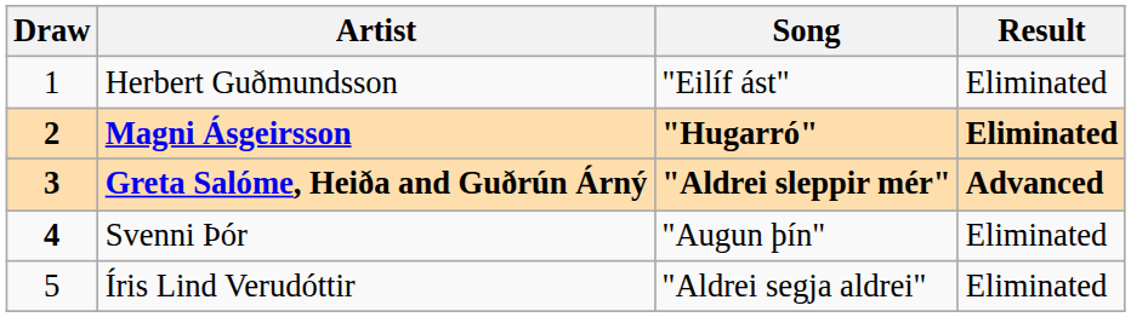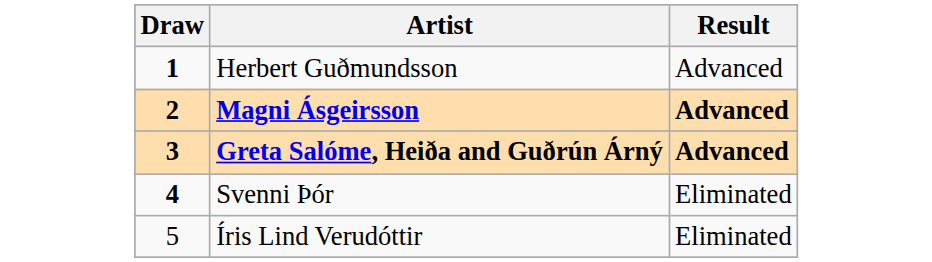 <table class="sortable wikitable" style="margin: 1em auto 1em auto; text-align:center">
 <tr>
 <th>Draw</th>
 <th>Artist</th>
-<th>Song</th>
 <th>Result</th>
 </tr>
 <tr>
-<td>1</td>
+<td><strong>1</strong></td>
 <td align="left">Herbert Guðmundsson</td>
-<td align="left">"Eilíf ást"</td>
-<td align="left">Eliminated</td>
+<td align="left">Advanced</td>
 </tr>
 <tr style="font-weight:bold; background:navajowhite;">
 <td>2</td>
 <td align="left"><a href='#'>Magni Ásgeirsson</a></td>
-<td align="left">"Hugarró"</td>
-<td align="left">Eliminated</td>
+<td align="left">Advanced</td>
 </tr>
 <tr style="font-weight:bold; background:navajowhite;">
 <td>3</td>
 <td align="left"><a href='#'>Greta Salóme</a>, Heiða and Guðrún Árný</td>
-<td align="left">"Aldrei sleppir mér"</td>
 <td align="left">Advanced</td>
 </tr>
 <tr>
 <td><strong>4</strong></td>
 <td align="left">Svenni Þór</td>
-<td align="left">"Augun þín"</td>
 <td align="left">Eliminated</td>
 </tr>
 <tr>
 <td>5</td>
 <td align="left">Íris Lind Verudóttir</td>
-<td align="left">"Aldrei segja aldrei"</td>
 <td align="left">Eliminated</td>
 </tr>
 </table>
